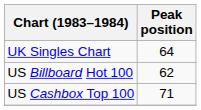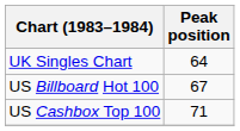 <table class="wikitable sortable">
 <tr>
 <th>Chart (1983–1984)</th>
 <th>Peak<br>position</th>
 </tr>
 <tr>
 <td><a href='#'>UK Singles Chart</a></td>
 <td style="text-align:center;">64</td>
 </tr>
 <tr>
 <td>US <em><a href='#'>Billboard</a></em> <a href='#'>Hot 100</a></td>
-<td style="text-align:center;">62</td>
+<td style="text-align:center;">67</td>
 </tr>
 <tr>
 <td align="left">US <a href='#'><em>Cashbox</em> Top 100</a></td>
 <td style="text-align:center;">71</td>
 </tr>
 <tr>
 </tr>
 </table>
